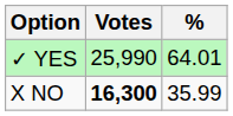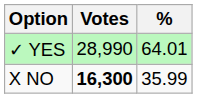 <table class="wikitable">
 <tr>
 <th>Option</th>
 <th>Votes</th>
 <th>%</th>
 </tr>
 <tr>
 <td style=background:#bbf8be>✓ YES</td>
-<td style=background:#bbf8be>25,990</td>
+<td style=background:#bbf8be>28,990</td>
 <td style=background:#bbf8be>64.01</td>
 </tr>
 <tr>
 <td>X NO</td>
 <td><strong>16,300</strong></td>
 <td>35.99</td>
 </tr>
 </table>
